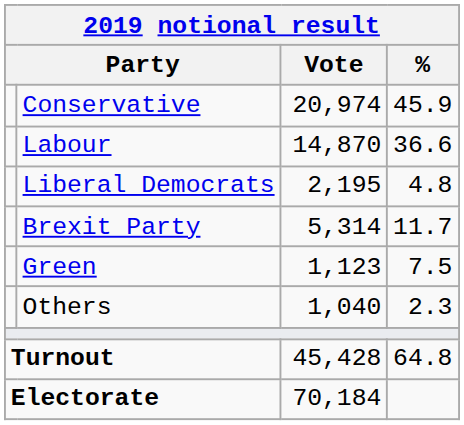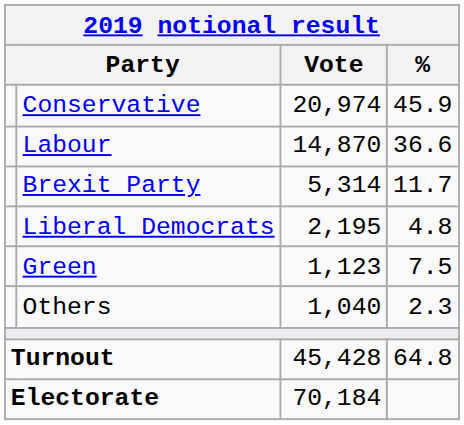 <table class="wikitable">
 <tr>
 <th colspan="4"><a href='#'>2019</a> <a href='#'>notional result</a></th>
 </tr>
 <tr>
 <th bgcolor="#DDDDFF" width="130px" colspan="2">Party</th>
 <th bgcolor="#DDDDFF" width="50px">Vote</th>
 <th bgcolor="#DDDDFF" width="30px">%</th>
 </tr>
 <tr>
 <td></td>
 <td><a href='#'>Conservative</a></td>
 <td align=right>20,974</td>
 <td align=right>45.9</td>
 </tr>
 <tr>
 <td></td>
 <td><a href='#'>Labour</a></td>
 <td align=right>14,870</td>
 <td align=right>36.6</td>
 </tr>
 <tr>
 <td></td>
+<td><a href='#'>Brexit Party</a></td>
+<td align=right>5,314</td>
+<td align=right>11.7</td>
+</tr>
+<tr>
+<td></td>
 <td><a href='#'>Liberal Democrats</a></td>
 <td align=right>2,195</td>
 <td align=right>4.8</td>
-</tr>
-<tr>
-<td></td>
-<td><a href='#'>Brexit Party</a></td>
-<td align=right>5,314</td>
-<td align=right>11.7</td>
 </tr>
 <tr>
 <td></td>
 <td><a href='#'>Green</a></td>
 <td align=right>1,123</td>
 <td align=right>7.5</td>
 </tr>
 <tr>
 <td></td>
 <td>Others</td>
 <td align=right>1,040</td>
 <td align=right>2.3</td>
 </tr>
 <tr>
 <td colspan="4" bgcolor="#EAECF0"></td>
 </tr>
 <tr>
 <td colspan="2"><strong>Turnout</strong></td>
 <td align=right>45,428</td>
 <td align=right>64.8</td>
 </tr>
 <tr>
 <td colspan="2"><strong>Electorate</strong></td>
 <td align=right>70,184</td>
 </tr>
 </table>
